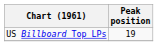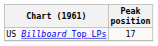 <table class="wikitable">
 <tr>
 <th>Chart (1961)</th>
 <th>Peak<br>position</th>
 </tr>
 <tr>
 <td>US <a href='#'><em>Billboard</em> Top LPs</a></td>
-<td align="center">19</td>
+<td align="center">17</td>
 </tr>
 <tr>
 </tr>
 </table>
